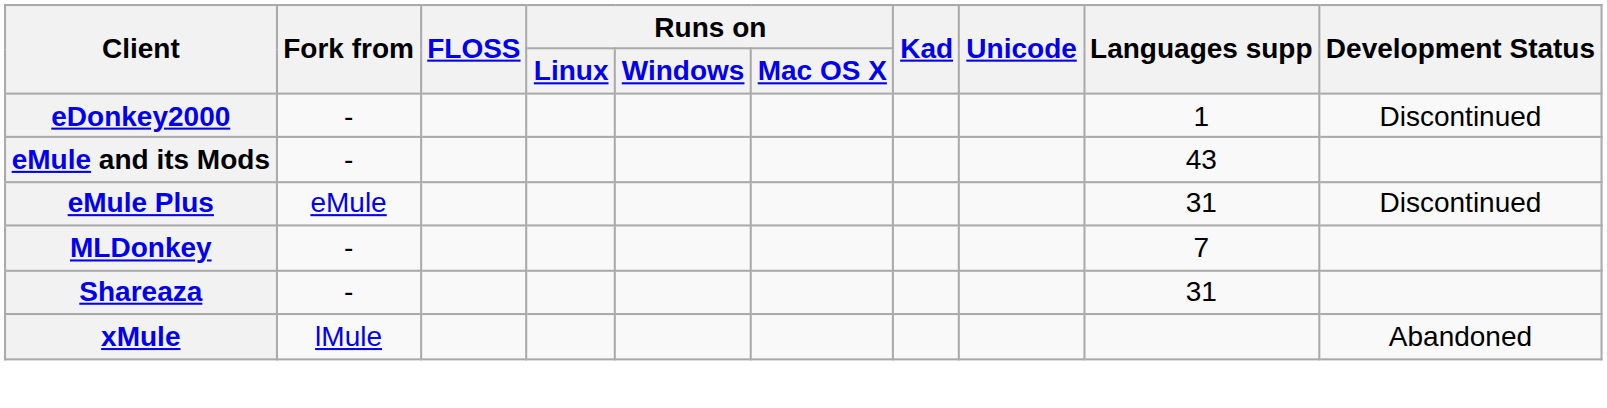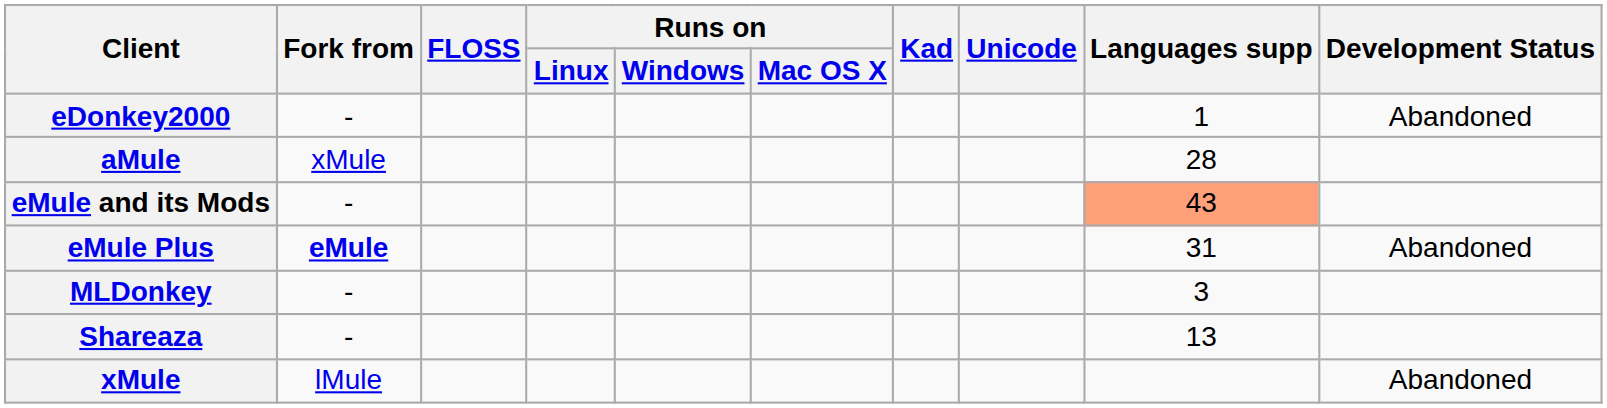 <table style="font-size: 85%; text-align: center;" class="wikitable">
 <tr>
 <th rowspan=2>Client</th>
 <th rowspan=2>Fork from</th>
 <th rowspan=2><a href='#'>FLOSS</a></th>
 <th colspan=3>Runs on</th>
 <th rowspan=2><a href='#'>Kad</a></th>
 <th rowspan=2><a href='#'>Unicode</a></th>
 <th rowspan=2>Languages supp</th>
 <th rowspan=2>Development Status</th>
 </tr>
 <tr>
 <th><a href='#'>Linux</a></th>
 <th><a href='#'>Windows</a></th>
 <th><a href='#'>Mac OS X</a></th>
 </tr>
 <tr>
 <th><a href='#'>eDonkey2000</a></th>
 <td>-</td>
 <td></td>
 <td></td>
 <td></td>
 <td></td>
 <td></td>
 <td></td>
 <td>1</td>
-<td>Discontinued</td>
+<td>Abandoned</td>
+</tr>
+<tr>
+<th><a href='#'>aMule</a></th>
+<td><a href='#'>xMule</a></td>
+<td></td>
+<td></td>
+<td></td>
+<td></td>
+<td></td>
+<td></td>
+<td>28</td>
+<td></td>
 </tr>
 <tr>
 <th><a href='#'>eMule</a> and its Mods</th>
 <td>-</td>
 <td></td>
 <td></td>
 <td></td>
 <td></td>
 <td></td>
 <td></td>
-<td>43</td>
+<td style="background: lightsalmon;">43</td>
 <td></td>
 </tr>
 <tr>
 <th><a href='#'>eMule Plus</a></th>
-<td><a href='#'>eMule</a></td>
+<td><strong><a href='#'>eMule</a></strong></td>
 <td></td>
 <td></td>
 <td></td>
 <td></td>
 <td></td>
 <td></td>
 <td>31</td>
-<td>Discontinued</td>
+<td>Abandoned</td>
 </tr>
 <tr>
 <th><a href='#'>MLDonkey</a></th>
 <td>-</td>
 <td></td>
 <td></td>
 <td></td>
 <td></td>
 <td></td>
 <td></td>
-<td>7</td>
+<td>3</td>
 <td></td>
 </tr>
 <tr>
 <th><a href='#'>Shareaza</a></th>
 <td>-</td>
 <td></td>
 <td></td>
 <td></td>
 <td></td>
 <td></td>
 <td></td>
-<td>31</td>
+<td>13</td>
 <td></td>
 </tr>
 <tr>
 <th><a href='#'>xMule</a></th>
 <td><a href='#'>lMule</a></td>
 <td></td>
 <td></td>
 <td></td>
 <td></td>
 <td></td>
 <td></td>
 <td></td>
 <td>Abandoned</td>
 </tr>
 </table>
